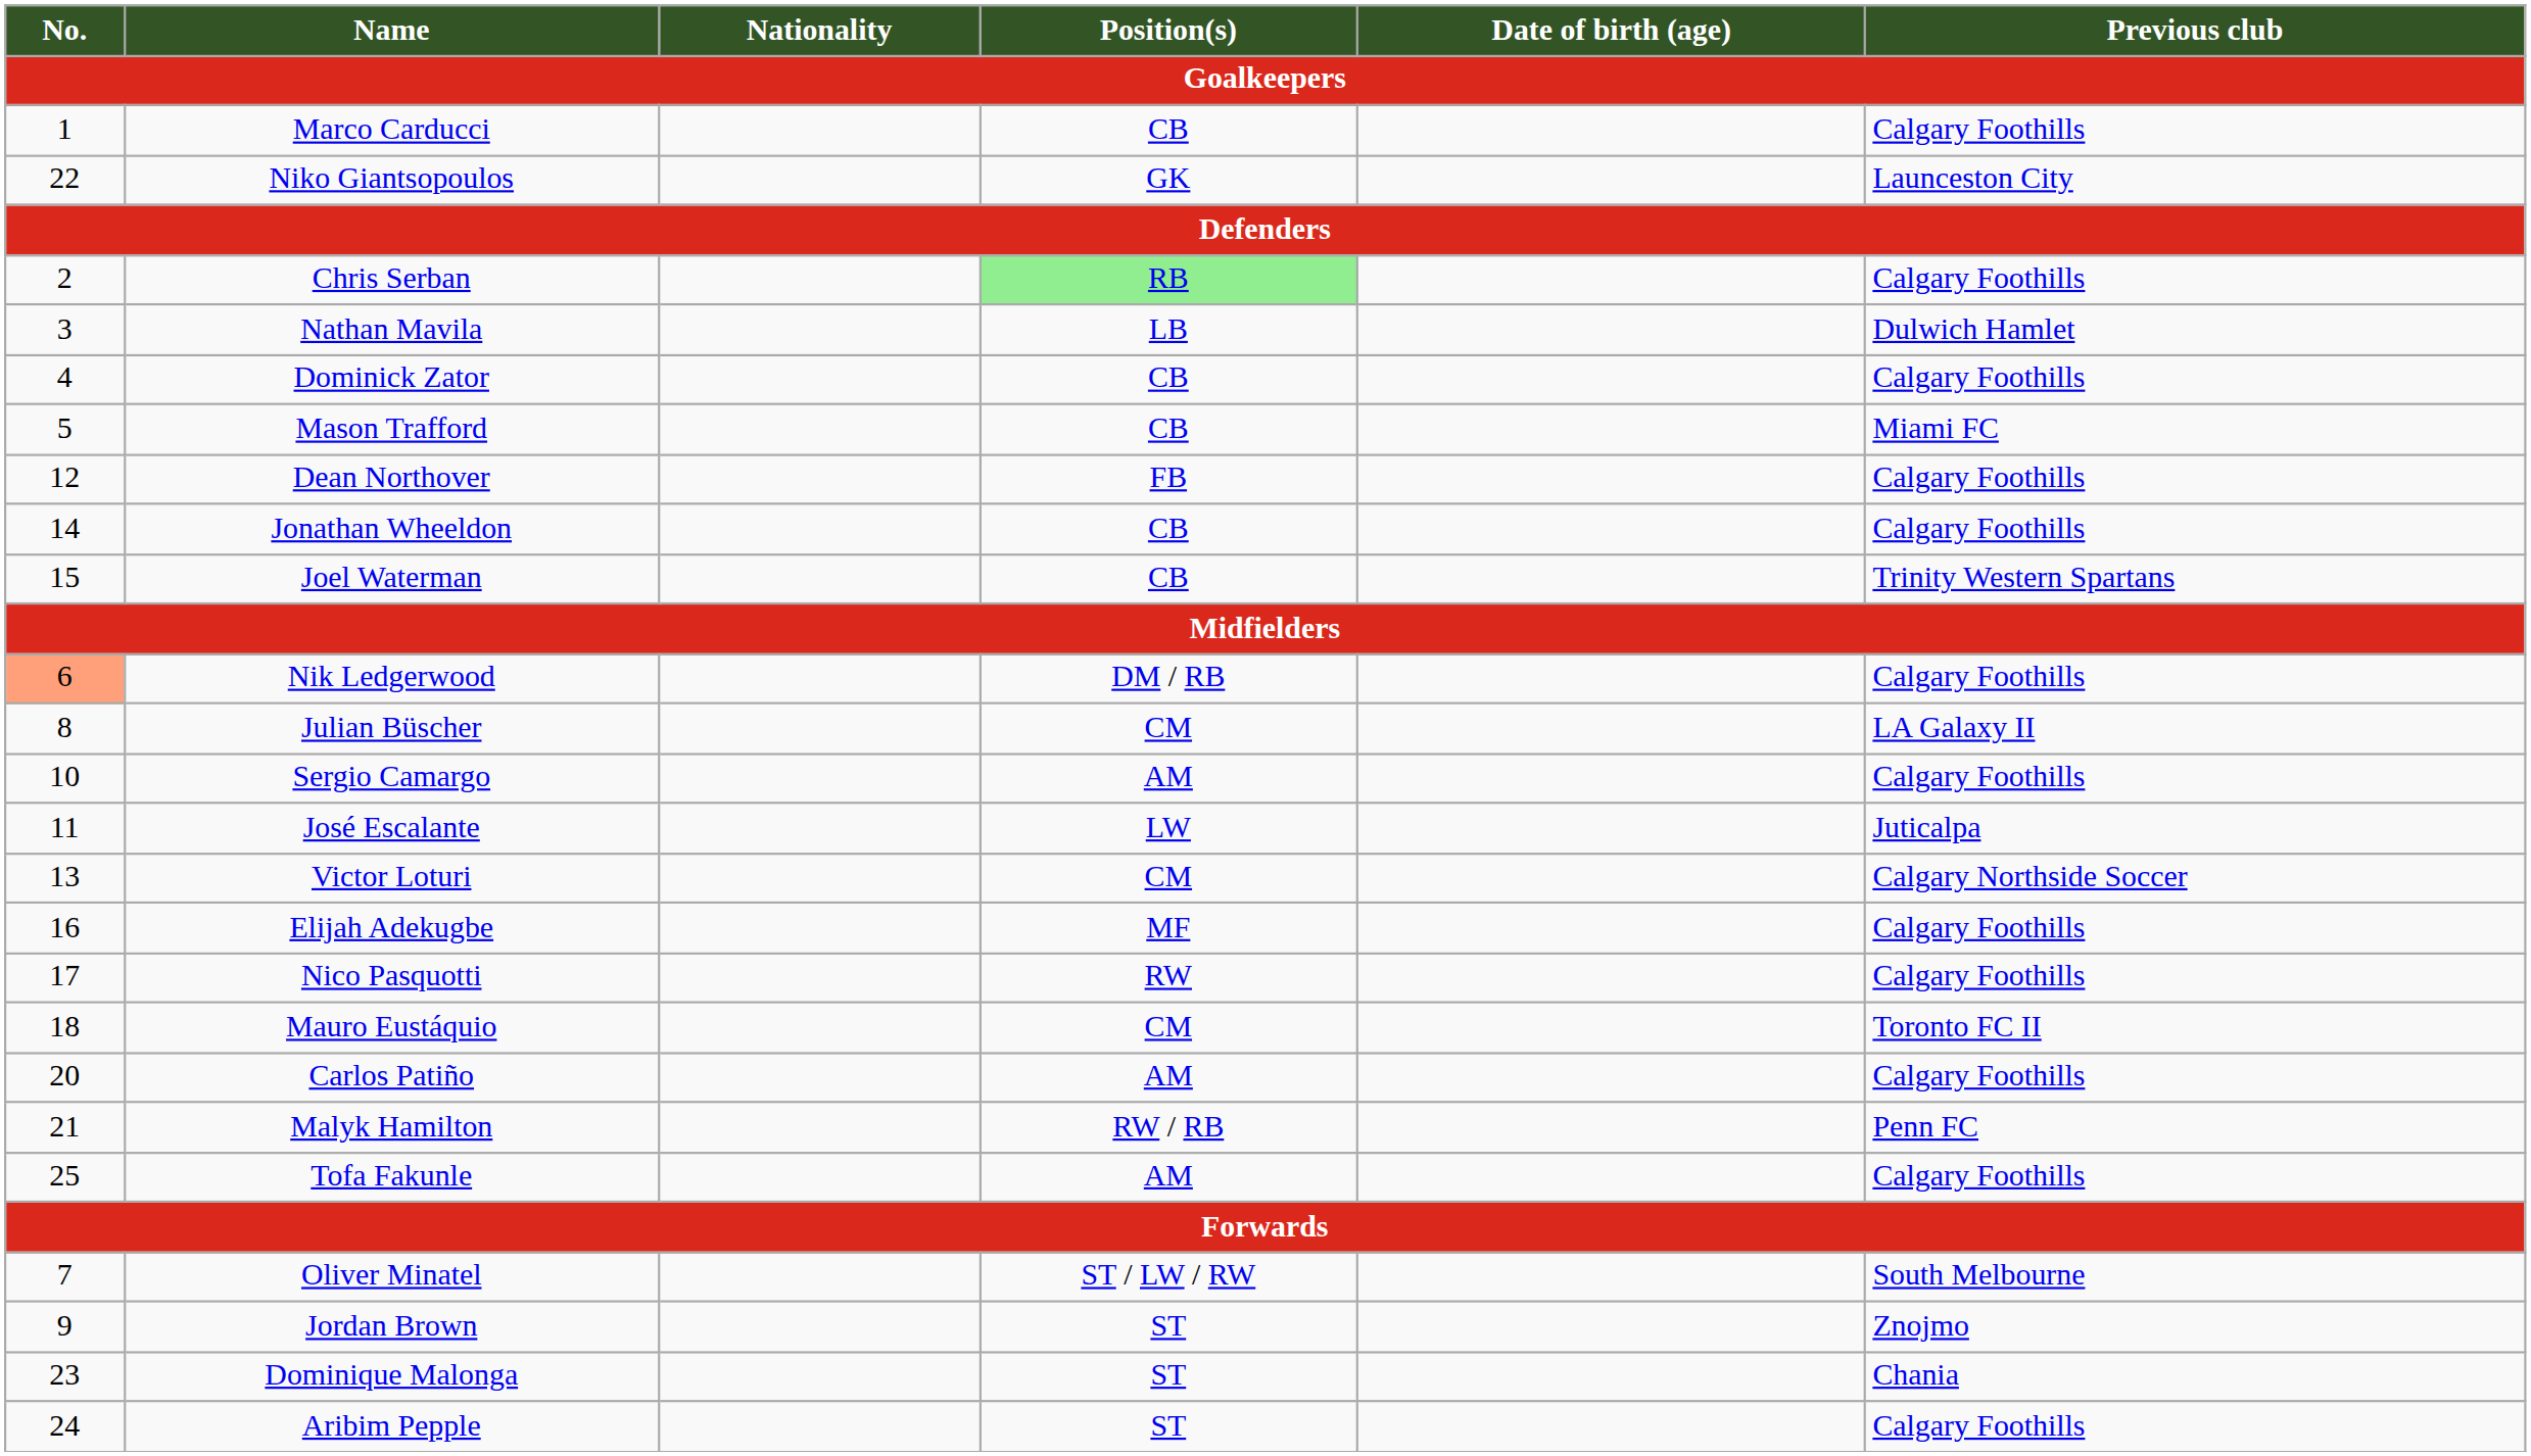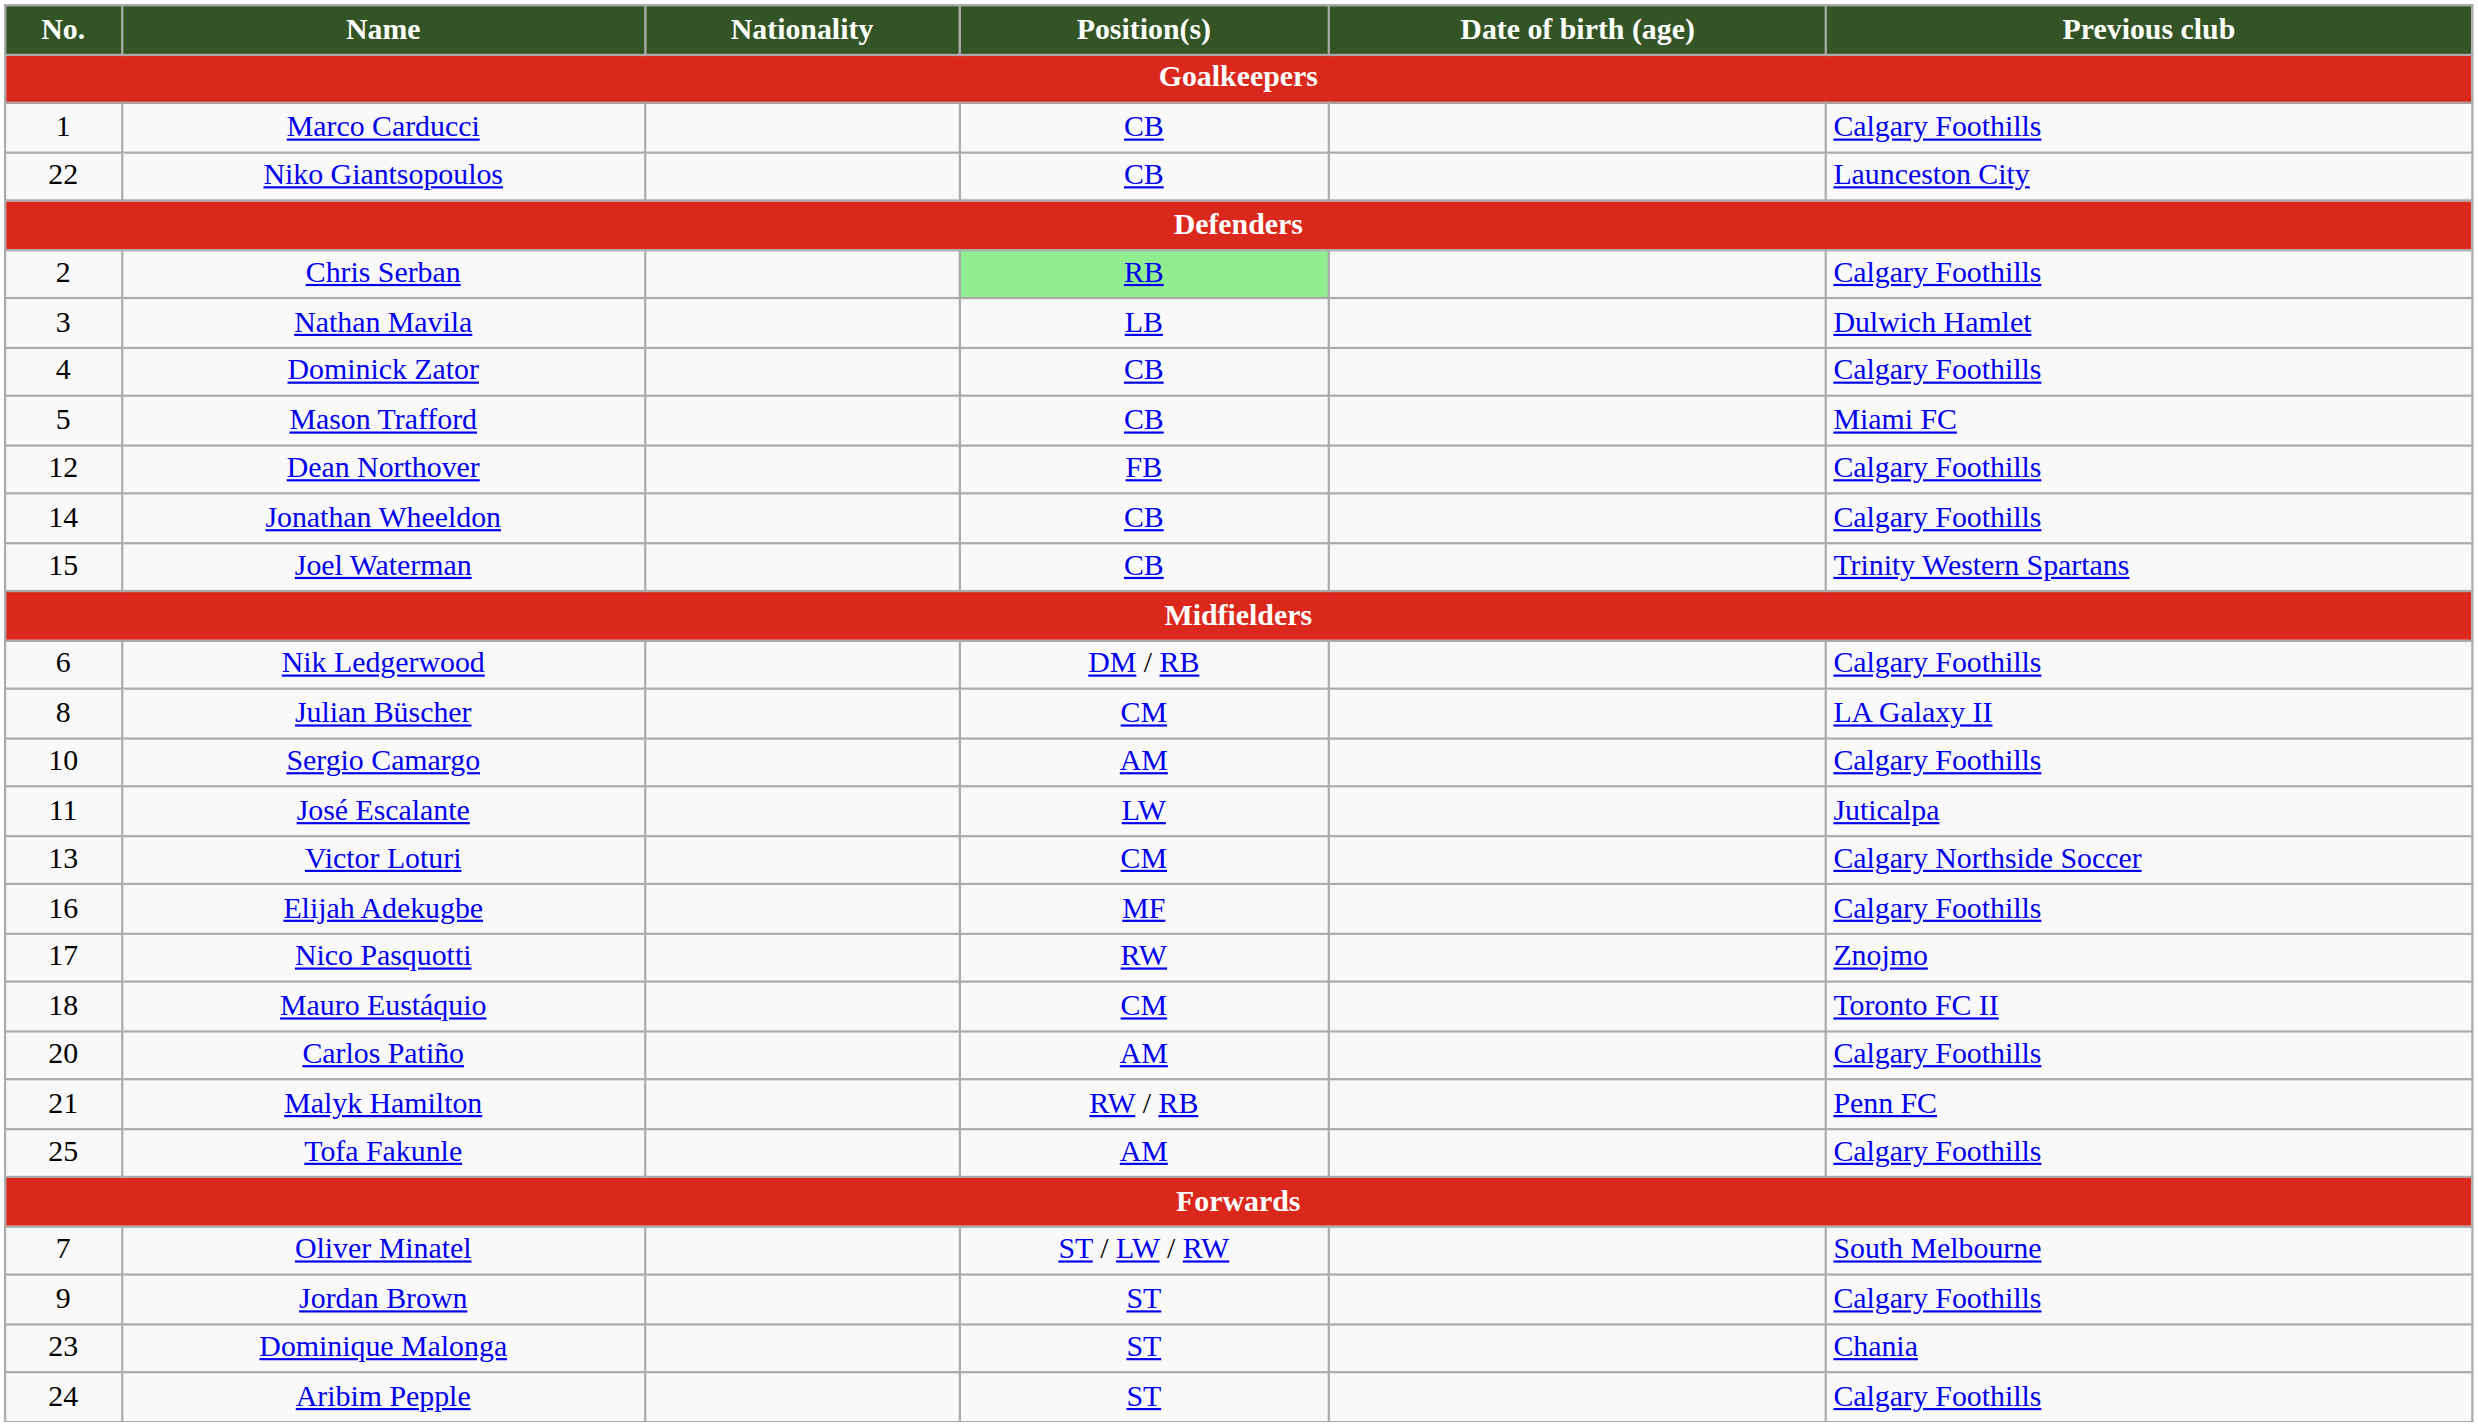 <table class="wikitable" style="text-align:center; font-size:86%; width:90%;">
 <tr>
 <th style="background:#335525; color:white; text-align:center;">No.</th>
 <th style="background:#335525; color:white; text-align:center;">Name</th>
 <th style="background:#335525; color:white; text-align:center;">Nationality</th>
 <th style="background:#335525; color:white; text-align:center;">Position(s)</th>
 <th style="background:#335525; color:white; text-align:center;">Date of birth (age)</th>
 <th style="background:#335525; color:white; text-align:center;">Previous club</th>
 </tr>
 <tr>
 <th colspan="7" style="background:#da291c; color:white; text-align:center;">Goalkeepers</th>
 </tr>
 <tr>
 <td>1</td>
 <td><a href='#'>Marco Carducci</a></td>
 <td></td>
 <td><a href='#'>CB</a></td>
 <td></td>
 <td align="left"> <a href='#'>Calgary Foothills</a></td>
 </tr>
 <tr>
 <td>22</td>
 <td><a href='#'>Niko Giantsopoulos</a></td>
 <td></td>
-<td><a href='#'>GK</a></td>
+<td><a href='#'>CB</a></td>
 <td></td>
 <td align="left"> <a href='#'>Launceston City</a></td>
 </tr>
 <tr>
 <th colspan="7" style="background:#da291c; color:white; text-align:center;">Defenders</th>
 </tr>
 <tr>
 <td>2</td>
 <td><a href='#'>Chris Serban</a></td>
 <td></td>
 <td style="background: lightgreen;"><a href='#'>RB</a></td>
 <td></td>
 <td align="left"> <a href='#'>Calgary Foothills</a></td>
 </tr>
 <tr>
 <td>3</td>
 <td><a href='#'>Nathan Mavila</a></td>
 <td></td>
 <td><a href='#'>LB</a></td>
 <td></td>
 <td align="left"> <a href='#'>Dulwich Hamlet</a></td>
 </tr>
 <tr>
 <td>4</td>
 <td><a href='#'>Dominick Zator</a></td>
 <td></td>
 <td><a href='#'>CB</a></td>
 <td></td>
 <td align="left"> <a href='#'>Calgary Foothills</a></td>
 </tr>
 <tr>
 <td>5</td>
 <td><a href='#'>Mason Trafford</a></td>
 <td></td>
 <td><a href='#'>CB</a></td>
 <td></td>
 <td align="left"> <a href='#'>Miami FC</a></td>
 </tr>
 <tr>
 <td>12</td>
 <td><a href='#'>Dean Northover</a></td>
 <td></td>
 <td><a href='#'>FB</a></td>
 <td></td>
 <td align="left"> <a href='#'>Calgary Foothills</a></td>
 </tr>
 <tr>
 <td>14</td>
 <td><a href='#'>Jonathan Wheeldon</a></td>
 <td></td>
 <td><a href='#'>CB</a></td>
 <td></td>
 <td align="left"> <a href='#'>Calgary Foothills</a></td>
 </tr>
 <tr>
 <td>15</td>
 <td><a href='#'>Joel Waterman</a></td>
 <td></td>
 <td><a href='#'>CB</a></td>
 <td></td>
 <td align="left"> <a href='#'>Trinity Western Spartans</a></td>
 </tr>
 <tr>
 <th colspan="7" style="background:#da291c; color:white; text-align:center;">Midfielders</th>
 </tr>
 <tr>
-<td style="background: lightsalmon;">6</td>
+<td>6</td>
 <td><a href='#'>Nik Ledgerwood</a></td>
 <td></td>
 <td><a href='#'>DM</a> / <a href='#'>RB</a></td>
 <td></td>
 <td align="left"> <a href='#'>Calgary Foothills</a></td>
 </tr>
 <tr>
 <td>8</td>
 <td><a href='#'>Julian Büscher</a></td>
 <td></td>
 <td><a href='#'>CM</a></td>
 <td></td>
 <td align="left"> <a href='#'>LA Galaxy II</a></td>
 </tr>
 <tr>
 <td>10</td>
 <td><a href='#'>Sergio Camargo</a></td>
 <td></td>
 <td><a href='#'>AM</a></td>
 <td></td>
 <td align="left"> <a href='#'>Calgary Foothills</a></td>
 </tr>
 <tr>
 <td>11</td>
 <td><a href='#'>José Escalante</a></td>
 <td></td>
 <td><a href='#'>LW</a></td>
 <td></td>
 <td align="left"> <a href='#'>Juticalpa</a></td>
 </tr>
 <tr>
 <td>13</td>
 <td><a href='#'>Victor Loturi</a></td>
 <td></td>
 <td><a href='#'>CM</a></td>
 <td></td>
 <td align="left"> <a href='#'>Calgary Northside Soccer</a></td>
 </tr>
 <tr>
 <td>16</td>
 <td><a href='#'>Elijah Adekugbe</a></td>
 <td></td>
 <td><a href='#'>MF</a></td>
 <td></td>
 <td align="left"> <a href='#'>Calgary Foothills</a></td>
 </tr>
 <tr>
 <td>17</td>
 <td><a href='#'>Nico Pasquotti</a></td>
 <td></td>
 <td><a href='#'>RW</a></td>
 <td></td>
-<td align="left"> <a href='#'>Calgary Foothills</a></td>
+<td align="left"> <a href='#'>Znojmo</a></td>
 </tr>
 <tr>
 <td>18</td>
 <td><a href='#'>Mauro Eustáquio</a></td>
 <td></td>
 <td><a href='#'>CM</a></td>
 <td></td>
 <td align="left"> <a href='#'>Toronto FC II</a></td>
 </tr>
 <tr>
 <td>20</td>
 <td><a href='#'>Carlos Patiño</a></td>
 <td></td>
 <td><a href='#'>AM</a></td>
 <td></td>
 <td align="left"> <a href='#'>Calgary Foothills</a></td>
 </tr>
 <tr>
 <td>21</td>
 <td><a href='#'>Malyk Hamilton</a></td>
 <td></td>
 <td><a href='#'>RW</a> / <a href='#'>RB</a></td>
 <td></td>
 <td align="left"> <a href='#'>Penn FC</a></td>
 </tr>
 <tr>
 <td>25</td>
 <td><a href='#'>Tofa Fakunle</a></td>
 <td></td>
 <td><a href='#'>AM</a></td>
 <td></td>
 <td align="left"> <a href='#'>Calgary Foothills</a></td>
 </tr>
 <tr>
 <th colspan="7" style="background:#da291c; color:white; text-align:center;">Forwards</th>
 </tr>
 <tr>
 <td>7</td>
 <td><a href='#'>Oliver Minatel</a></td>
 <td></td>
 <td><a href='#'>ST</a> / <a href='#'>LW</a> / <a href='#'>RW</a></td>
 <td></td>
 <td align="left"> <a href='#'>South Melbourne</a></td>
 </tr>
 <tr>
 <td>9</td>
 <td><a href='#'>Jordan Brown</a></td>
 <td></td>
 <td><a href='#'>ST</a></td>
 <td></td>
-<td align="left"> <a href='#'>Znojmo</a></td>
+<td align="left"> <a href='#'>Calgary Foothills</a></td>
 </tr>
 <tr>
 <td>23</td>
 <td><a href='#'>Dominique Malonga</a></td>
 <td></td>
 <td><a href='#'>ST</a></td>
 <td></td>
 <td align="left"> <a href='#'>Chania</a></td>
 </tr>
 <tr>
 <td>24</td>
 <td><a href='#'>Aribim Pepple</a></td>
 <td></td>
 <td><a href='#'>ST</a></td>
 <td></td>
 <td align="left"> <a href='#'>Calgary Foothills</a></td>
 </tr>
 <tr>
 </tr>
 </table>
